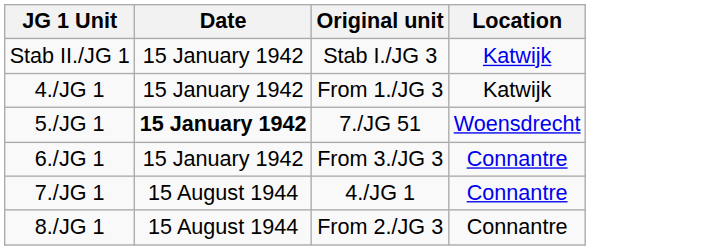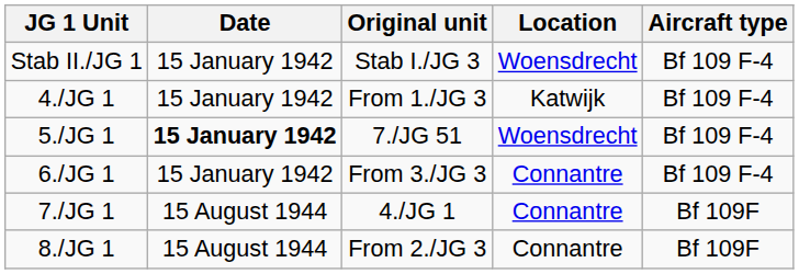 <table class="wikitable"  style="text-align:center">
 <tr>
 <th>JG 1 Unit</th>
 <th>Date</th>
 <th>Original unit</th>
 <th>Location</th>
+<th>Aircraft type</th>
 </tr>
 <tr>
 <td>Stab II./JG 1</td>
 <td>15 January 1942</td>
 <td>Stab I./JG 3</td>
-<td><a href='#'>Katwijk</a></td>
+<td><a href='#'>Woensdrecht</a></td>
+<td>Bf 109 F-4</td>
 </tr>
 <tr>
 <td>4./JG 1</td>
 <td>15 January 1942</td>
 <td>From 1./JG 3</td>
 <td>Katwijk</td>
+<td>Bf 109 F-4</td>
 </tr>
 <tr>
 <td>5./JG 1</td>
 <td><strong>15 January 1942</strong></td>
 <td>7./JG 51</td>
 <td><a href='#'>Woensdrecht</a></td>
+<td>Bf 109 F-4</td>
 </tr>
 <tr>
 <td>6./JG 1</td>
 <td>15 January 1942</td>
 <td>From 3./JG 3</td>
 <td><a href='#'>Connantre</a></td>
+<td>Bf 109 F-4</td>
 </tr>
 <tr>
 <td>7./JG 1</td>
 <td>15 August 1944</td>
 <td>4./JG 1</td>
 <td><a href='#'>Connantre</a></td>
+<td>Bf 109F</td>
 </tr>
 <tr>
 <td>8./JG 1</td>
 <td>15 August 1944</td>
 <td>From 2./JG 3</td>
 <td>Connantre</td>
+<td>Bf 109F</td>
 </tr>
 </table>
